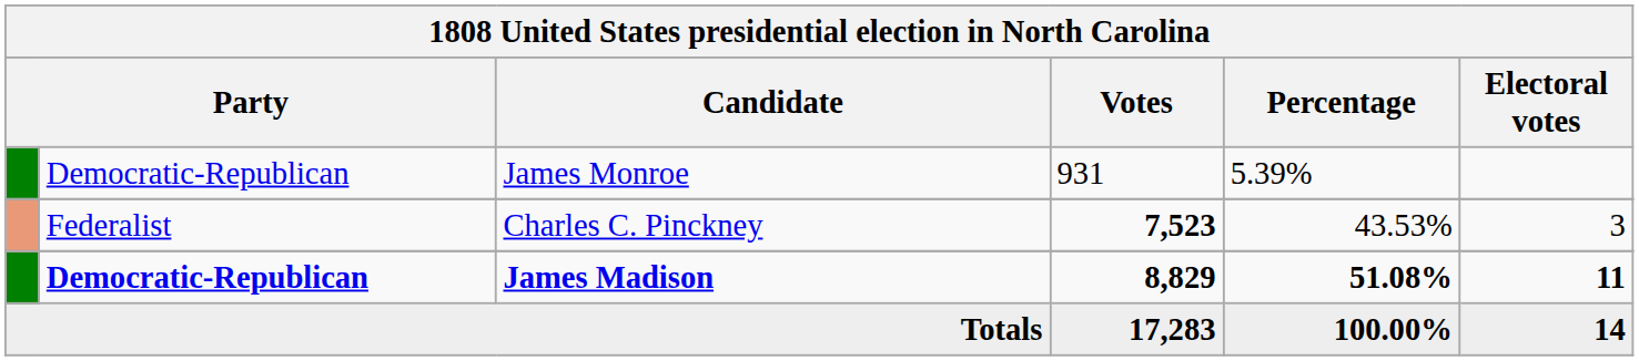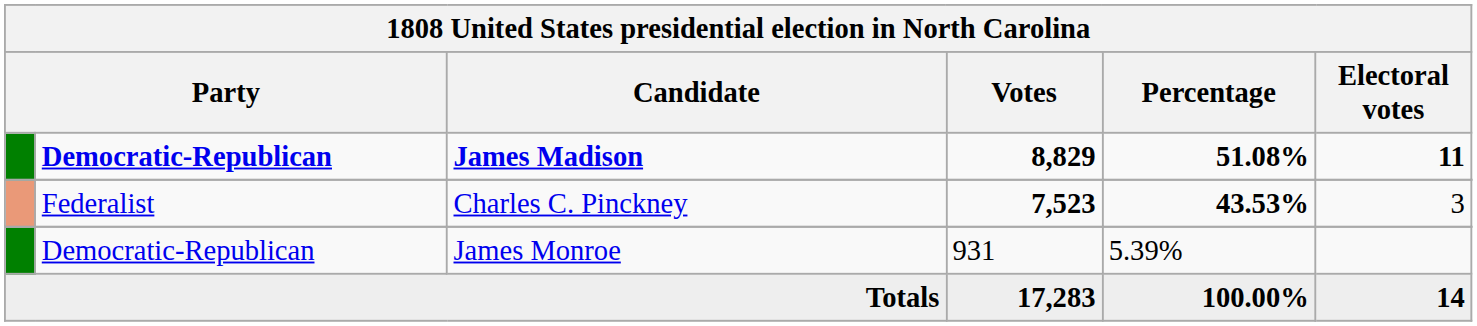 <table class="wikitable" style="font-size: 95%;">
 <tr>
 <th colspan="6">1808 United States presidential election in North Carolina</th>
 </tr>
 <tr>
 <th colspan="2" style="width: 15em">Party</th>
 <th style="width: 17em">Candidate</th>
 <th style="width: 5em">Votes</th>
 <th style="width: 7em">Percentage</th>
 <th style="width: 5em">Electoral votes</th>
 </tr>
 <tr>
 <th style="background-color:#008000; width: 3px"></th>
-<td><a href='#'>Democratic-Republican</a></td>
-<td><a href='#'>James Monroe</a></td>
-<td>931</td>
-<td>5.39%</td>
-<td></td>
+<td style="width: 130px"><strong><a href='#'>Democratic-Republican</a></strong></td>
+<td><strong><a href='#'>James Madison</a></strong></td>
+<td align="right"><strong>8,829</strong></td>
+<td align="right"><strong>51.08%</strong></td>
+<td align="right"><strong>11</strong></td>
 </tr>
 <tr>
 </tr>
 <tr>
 <th style="background-color:#EA9978; width: 3px"></th>
 <td style="width: 130px"><a href='#'>Federalist</a></td>
 <td><a href='#'>Charles C. Pinckney</a></td>
 <td align="right"><strong>7,523</strong></td>
-<td align="right">43.53%</td>
+<td align="right"><strong>43.53%</strong></td>
 <td align="right">3</td>
 </tr>
 <tr>
 </tr>
 <tr>
 <th style="background-color:#008000; width: 3px"></th>
-<td style="width: 130px"><strong><a href='#'>Democratic-Republican</a></strong></td>
-<td><strong><a href='#'>James Madison</a></strong></td>
-<td align="right"><strong>8,829</strong></td>
-<td align="right"><strong>51.08%</strong></td>
-<td align="right"><strong>11</strong></td>
+<td><a href='#'>Democratic-Republican</a></td>
+<td><a href='#'>James Monroe</a></td>
+<td>931</td>
+<td>5.39%</td>
+<td></td>
 </tr>
 <tr bgcolor="#EEEEEE">
 <td colspan="3" align="right"><strong>Totals</strong></td>
 <td align="right"><strong>17,283</strong></td>
 <td align="right"><strong>100.00%</strong></td>
 <td align="right"><strong>14</strong></td>
 </tr>
 </table>
